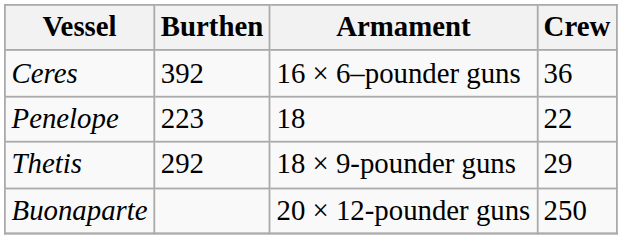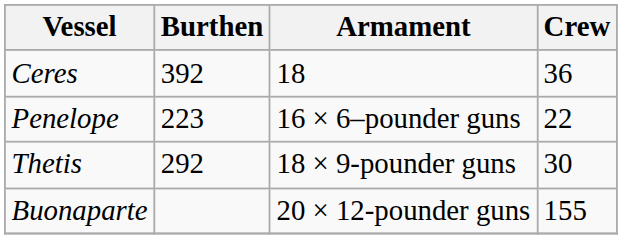 <table class=" wikitable">
 <tr>
 <th>Vessel</th>
 <th>Burthen</th>
 <th>Armament</th>
 <th>Crew</th>
 </tr>
 <tr>
 <td><em>Ceres</em></td>
 <td>392</td>
-<td>16 × 6–pounder guns</td>
+<td>18</td>
 <td>36</td>
 </tr>
 <tr>
 <td><em>Penelope</em></td>
 <td>223</td>
-<td>18</td>
+<td>16 × 6–pounder guns</td>
 <td>22</td>
 </tr>
 <tr>
 <td><em>Thetis</em></td>
 <td>292</td>
 <td>18 × 9-pounder guns</td>
-<td>29</td>
+<td>30</td>
 </tr>
 <tr>
 <td><em>Buonaparte</em></td>
 <td></td>
 <td>20 × 12-pounder guns</td>
-<td>250</td>
+<td>155</td>
 </tr>
 <tr>
 </tr>
 </table>
